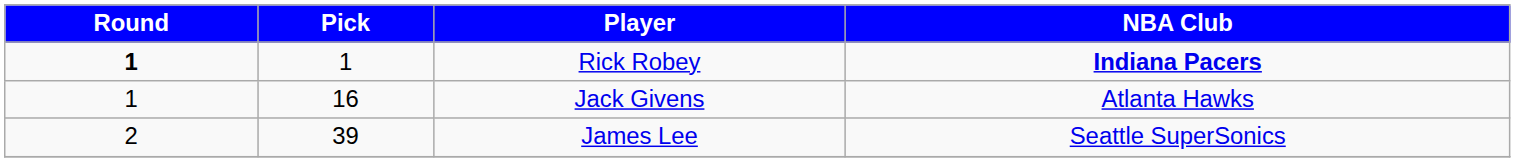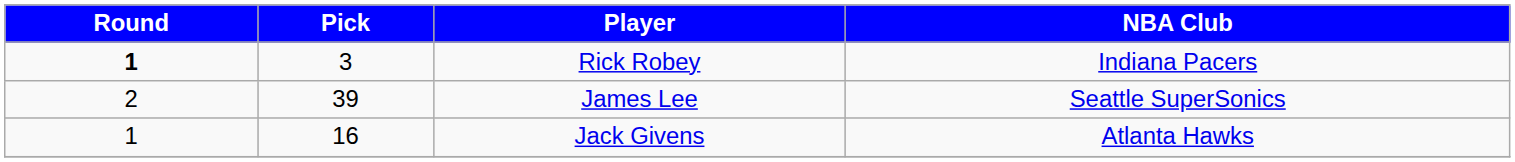 <table class="wikitable" width="80%">
 <tr align="center"  style="background:blue;color:#FFFFFF;">
 <td><strong>Round</strong></td>
 <td><strong>Pick</strong></td>
 <td><strong>Player</strong></td>
 <td><strong>NBA Club</strong></td>
 </tr>
 <tr align="center" bgcolor="">
 <td><strong>1</strong></td>
-<td>1</td>
+<td>3</td>
 <td><a href='#'>Rick Robey</a></td>
-<td><strong><a href='#'>Indiana Pacers</a></strong></td>
+<td><a href='#'>Indiana Pacers</a></td>
+</tr>
+<tr align="center" bgcolor="">
+<td>2</td>
+<td>39</td>
+<td><a href='#'>James Lee</a></td>
+<td><a href='#'>Seattle SuperSonics</a></td>
 </tr>
 <tr align="center" bgcolor="">
 <td>1</td>
 <td>16</td>
 <td><a href='#'>Jack Givens</a></td>
 <td><a href='#'>Atlanta Hawks</a></td>
 </tr>
 <tr align="center" bgcolor="">
-<td>2</td>
-<td>39</td>
-<td><a href='#'>James Lee</a></td>
-<td><a href='#'>Seattle SuperSonics</a></td>
-</tr>
-<tr align="center" bgcolor="">
 </tr>
 </table>
